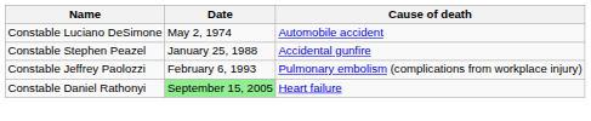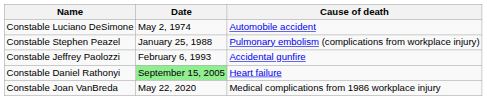 <table class="wikitable">
 <tr>
 <th>Name</th>
 <th>Date</th>
 <th>Cause of death</th>
 </tr>
 <tr>
 <td>Constable Luciano DeSimone</td>
 <td>May 2, 1974</td>
 <td><a href='#'>Automobile accident</a></td>
 </tr>
 <tr>
 <td>Constable Stephen Peazel</td>
 <td>January 25, 1988</td>
-<td><a href='#'>Accidental gunfire</a></td>
+<td><a href='#'>Pulmonary embolism</a> (complications from workplace injury)</td>
 </tr>
 <tr>
 <td>Constable Jeffrey Paolozzi</td>
 <td>February 6, 1993</td>
-<td><a href='#'>Pulmonary embolism</a> (complications from workplace injury)</td>
+<td><a href='#'>Accidental gunfire</a></td>
 </tr>
 <tr>
 <td>Constable Daniel Rathonyi</td>
 <td style="background: lightgreen;">September 15, 2005</td>
 <td><a href='#'>Heart failure</a></td>
 </tr>
+<tr>
+<td>Constable Joan VanBreda</td>
+<td>May 22, 2020</td>
+<td>Medical complications from 1986 workplace injury</td>
+</tr>
 </table>
